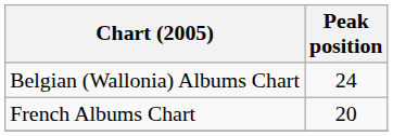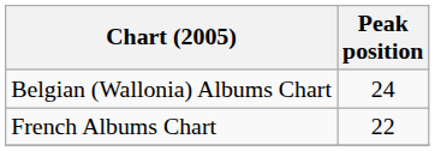 <table class="wikitable sortable">
 <tr>
 <th>Chart (2005)</th>
 <th>Peak<br>position</th>
 </tr>
 <tr>
 <td>Belgian (Wallonia) Albums Chart</td>
 <td align="center">24</td>
 </tr>
 <tr>
 <td>French Albums Chart</td>
-<td align="center">20</td>
+<td align="center">22</td>
 </tr>
 <tr>
 </tr>
 </table>
